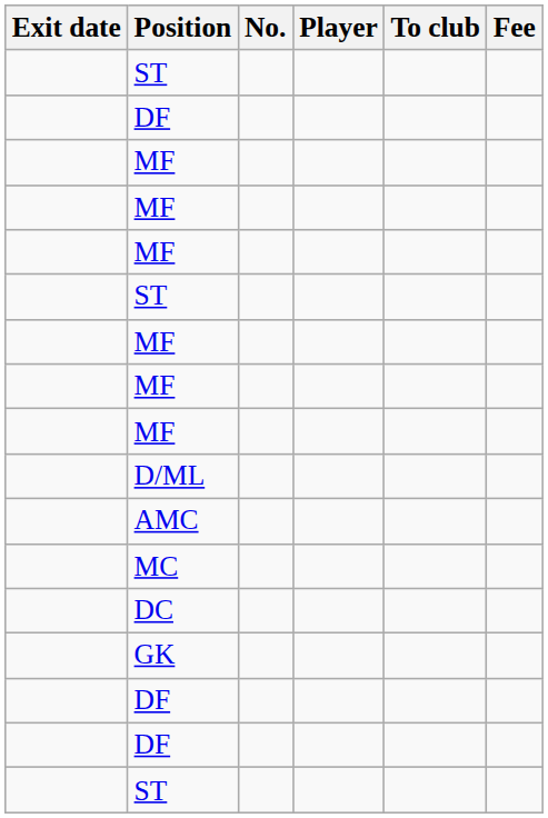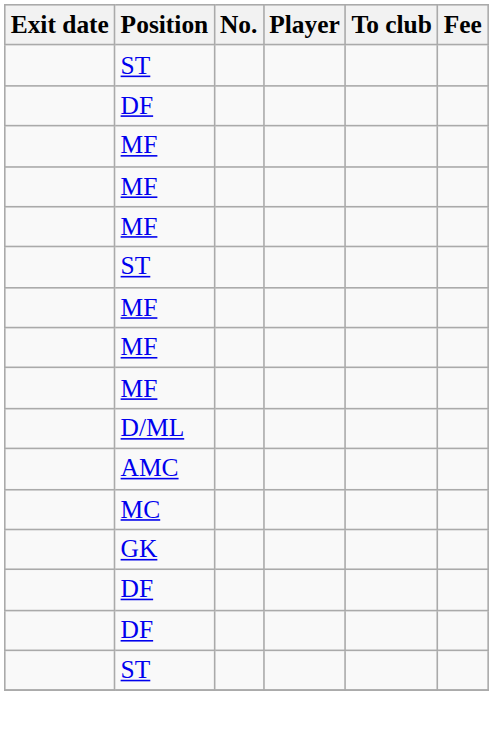 <table class="wikitable sortable">
 <tr>
 <th>Exit date</th>
 <th>Position</th>
 <th>No.</th>
 <th>Player</th>
 <th>To club</th>
 <th>Fee</th>
 </tr>
 <tr>
 <td></td>
 <td><a href='#'>ST</a></td>
 <td></td>
 <td></td>
 <td></td>
 <td></td>
 </tr>
 <tr>
 <td></td>
 <td><a href='#'>DF</a></td>
 <td></td>
 <td></td>
 <td></td>
 <td></td>
 </tr>
 <tr>
 <td></td>
 <td><a href='#'>MF</a></td>
 <td></td>
 <td></td>
 <td></td>
 <td></td>
 </tr>
 <tr>
 <td></td>
 <td><a href='#'>MF</a></td>
 <td></td>
 <td></td>
 <td></td>
 <td></td>
 </tr>
 <tr>
 <td></td>
 <td><a href='#'>MF</a></td>
 <td></td>
 <td></td>
 <td></td>
 <td></td>
 </tr>
 <tr>
 <td></td>
 <td><a href='#'>ST</a></td>
 <td></td>
 <td></td>
 <td></td>
 <td></td>
 </tr>
 <tr>
 <td></td>
 <td><a href='#'>MF</a></td>
 <td></td>
 <td></td>
 <td></td>
 <td></td>
 </tr>
 <tr>
 <td></td>
 <td><a href='#'>MF</a></td>
 <td></td>
 <td></td>
 <td></td>
 <td></td>
 </tr>
 <tr>
 <td></td>
 <td><a href='#'>MF</a></td>
 <td></td>
 <td></td>
 <td></td>
 <td></td>
 </tr>
 <tr>
 <td></td>
 <td><a href='#'>D/ML</a></td>
 <td></td>
 <td></td>
 <td></td>
 <td></td>
 </tr>
 <tr>
 <td></td>
 <td><a href='#'>AMC</a></td>
 <td></td>
 <td></td>
 <td></td>
 <td></td>
 </tr>
 <tr>
 <td></td>
 <td><a href='#'>MC</a></td>
 <td></td>
 <td></td>
 <td></td>
 <td></td>
 </tr>
 <tr>
 <td></td>
-<td><a href='#'>DC</a></td>
-<td></td>
-<td></td>
-<td></td>
-<td></td>
-</tr>
-<tr>
-<td></td>
 <td><a href='#'>GK</a></td>
 <td></td>
 <td></td>
 <td></td>
 <td></td>
 </tr>
 <tr>
 <td></td>
 <td><a href='#'>DF</a></td>
 <td></td>
 <td></td>
 <td></td>
 <td></td>
 </tr>
 <tr>
 <td></td>
 <td><a href='#'>DF</a></td>
 <td></td>
 <td></td>
 <td></td>
 <td></td>
 </tr>
 <tr>
 <td></td>
 <td><a href='#'>ST</a></td>
 <td></td>
 <td></td>
 <td></td>
 <td></td>
 </tr>
 <tr>
 </tr>
 </table>
